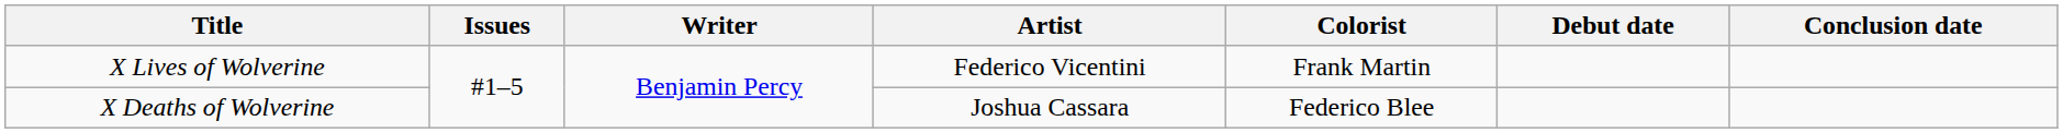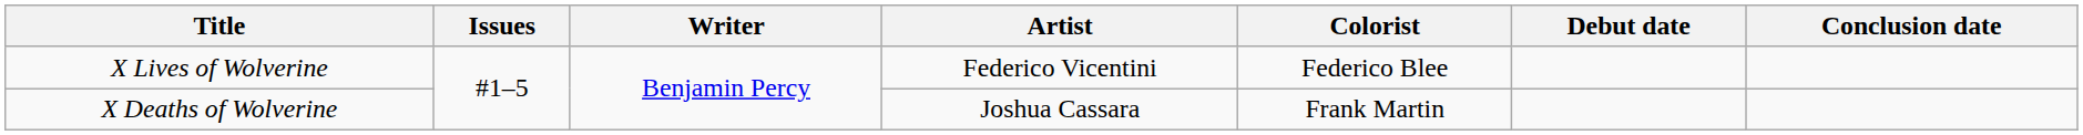 <table class="wikitable" style="text-align:center; width:100%">
 <tr>
 <th scope="col">Title</th>
 <th scope="col">Issues</th>
 <th scope="col">Writer</th>
 <th scope="col">Artist</th>
 <th scope="col">Colorist</th>
 <th scope="col">Debut date</th>
 <th scope="col">Conclusion date</th>
 </tr>
 <tr>
 <td><em>X Lives of Wolverine</em></td>
 <td rowspan="2">#1–5</td>
 <td rowspan="2"><a href='#'>Benjamin Percy</a></td>
 <td>Federico Vicentini</td>
-<td>Frank Martin</td>
+<td>Federico Blee</td>
 <td></td>
 <td></td>
 </tr>
 <tr>
 <td><em>X Deaths of Wolverine</em></td>
 <td>Joshua Cassara</td>
-<td>Federico Blee</td>
+<td>Frank Martin</td>
 <td></td>
 <td></td>
 </tr>
 </table>
